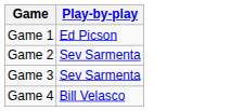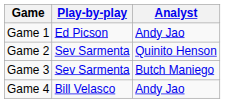 <table class=wikitable>
 <tr>
 <th>Game</th>
 <th><a href='#'>Play-by-play</a></th>
+<th><a href='#'>Analyst</a></th>
 </tr>
 <tr>
 <td>Game 1</td>
 <td><a href='#'>Ed Picson</a></td>
+<td><a href='#'>Andy Jao</a></td>
 </tr>
 <tr>
 <td>Game 2</td>
 <td><a href='#'>Sev Sarmenta</a></td>
+<td><a href='#'>Quinito Henson</a></td>
 </tr>
 <tr>
 <td>Game 3</td>
 <td><a href='#'>Sev Sarmenta</a></td>
+<td><a href='#'>Butch Maniego</a></td>
 </tr>
 <tr>
 <td>Game 4</td>
 <td><a href='#'>Bill Velasco</a></td>
+<td><a href='#'>Andy Jao</a></td>
 </tr>
 </table>
